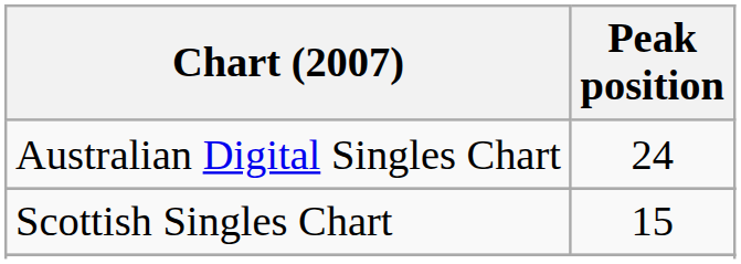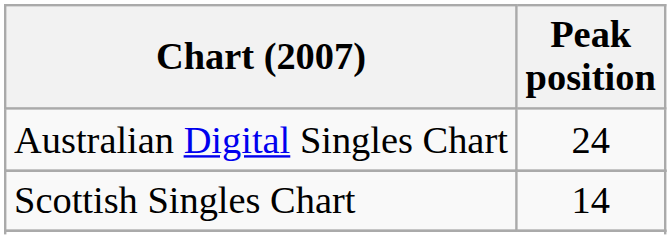 <table class="wikitable sortable">
 <tr>
 <th>Chart (2007)</th>
 <th>Peak<br>position</th>
 </tr>
 <tr>
 <td>Australian <a href='#'>Digital</a> Singles Chart</td>
 <td align="center">24</td>
 </tr>
 <tr>
 </tr>
 <tr>
 </tr>
 <tr>
 </tr>
 <tr>
 </tr>
 <tr>
 </tr>
 <tr>
 </tr>
 <tr>
 <td>Scottish Singles Chart</td>
-<td style="text-align:center;">15</td>
+<td style="text-align:center;">14</td>
 </tr>
 <tr>
 </tr>
 <tr>
 </tr>
 <tr>
 </tr>
 </table>
